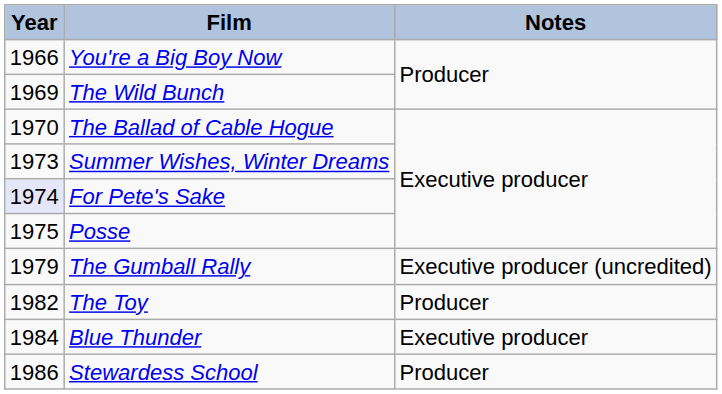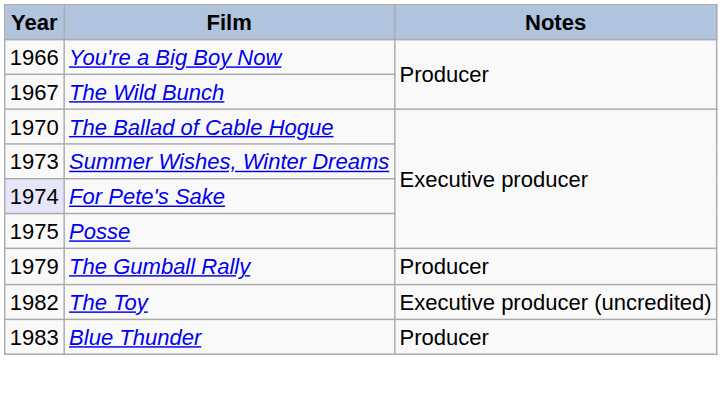 <table class="wikitable" style="font-size:95%;">
 <tr>
 <th style="background:#B0C4DE;">Year</th>
 <th style="background:#B0C4DE;">Film</th>
 <th style="background:#B0C4DE;">Notes</th>
 </tr>
 <tr>
 <td>1966</td>
 <td><em><a href='#'>You're a Big Boy Now</a></em></td>
 <td rowspan="2">Producer</td>
 </tr>
 <tr>
-<td>1969</td>
+<td>1967</td>
 <td><em><a href='#'>The Wild Bunch</a></em></td>
 </tr>
 <tr>
 <td>1970</td>
 <td><em><a href='#'>The Ballad of Cable Hogue</a></em></td>
 <td rowspan="4">Executive producer</td>
 </tr>
 <tr>
 <td>1973</td>
 <td><em><a href='#'>Summer Wishes, Winter Dreams</a></em></td>
 </tr>
 <tr>
 <td style="background: lavender;">1974</td>
 <td><em><a href='#'>For Pete's Sake</a></em></td>
 </tr>
 <tr>
 <td>1975</td>
 <td><em><a href='#'>Posse</a></em></td>
 </tr>
 <tr>
 <td>1979</td>
 <td><em><a href='#'>The Gumball Rally</a></em></td>
-<td>Executive producer (uncredited)</td>
+<td>Producer</td>
 </tr>
 <tr>
 <td>1982</td>
 <td><em><a href='#'>The Toy</a></em></td>
-<td>Producer</td>
+<td>Executive producer (uncredited)</td>
 </tr>
 <tr>
-<td>1984</td>
+<td>1983</td>
 <td><em><a href='#'>Blue Thunder</a></em></td>
-<td>Executive producer</td>
-</tr>
-<tr>
-<td>1986</td>
-<td><em><a href='#'>Stewardess School</a></em></td>
 <td>Producer</td>
 </tr>
 </table>
